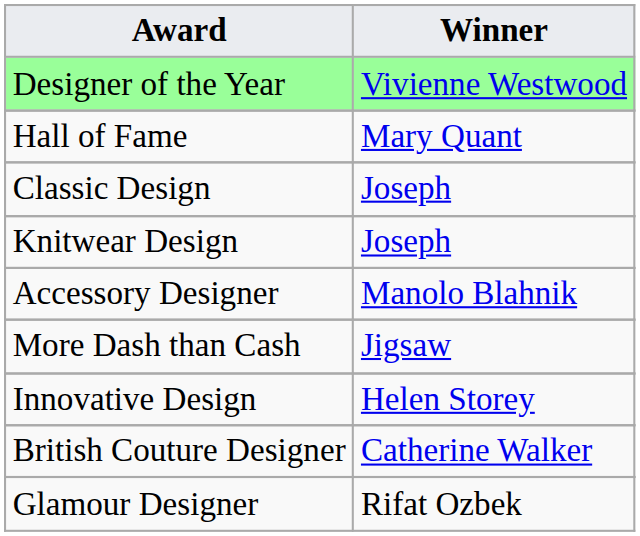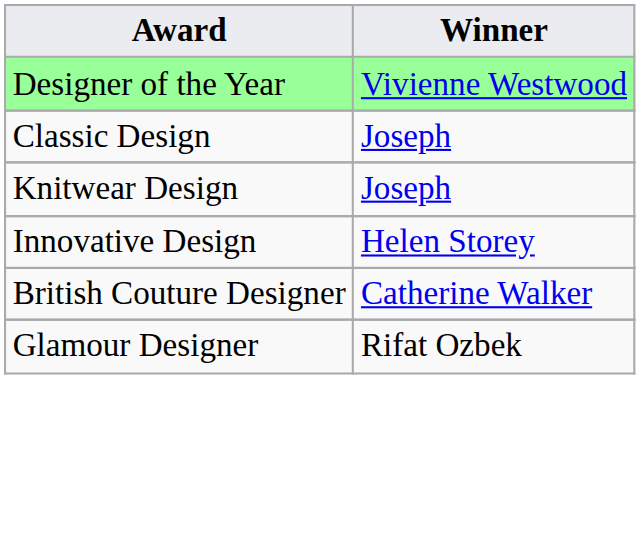 <table class="wikitable">
 <tr>
 <th style="background:#EAECF0">Award</th>
 <th style="background:#EAECF0">Winner</th>
 </tr>
 <tr>
 <td style="background:#99ff99">Designer of the Year</td>
 <td style="background:#99ff99"><a href='#'>Vivienne Westwood</a></td>
 </tr>
 <tr>
-</tr>
-<tr>
-<td>Hall of Fame</td>
-<td><a href='#'>Mary Quant</a></td>
 </tr>
 <tr>
 </tr>
 <tr>
 <td>Classic Design</td>
 <td><a href='#'>Joseph</a></td>
 </tr>
 <tr>
 </tr>
 <tr>
 <td>Knitwear Design</td>
 <td><a href='#'>Joseph</a></td>
 </tr>
 <tr>
 </tr>
 <tr>
-<td>Accessory Designer</td>
-<td><a href='#'>Manolo Blahnik</a></td>
-</tr>
-<tr>
-</tr>
-<tr>
-<td>More Dash than Cash</td>
-<td><a href='#'>Jigsaw</a></td>
 </tr>
 <tr>
 </tr>
 <tr>
 <td>Innovative Design</td>
 <td><a href='#'>Helen Storey</a></td>
 </tr>
 <tr>
 </tr>
 <tr>
 <td>British Couture Designer</td>
 <td><a href='#'>Catherine Walker</a></td>
 </tr>
 <tr>
 </tr>
 <tr>
 <td>Glamour Designer</td>
 <td>Rifat Ozbek</td>
 </tr>
 </table>
